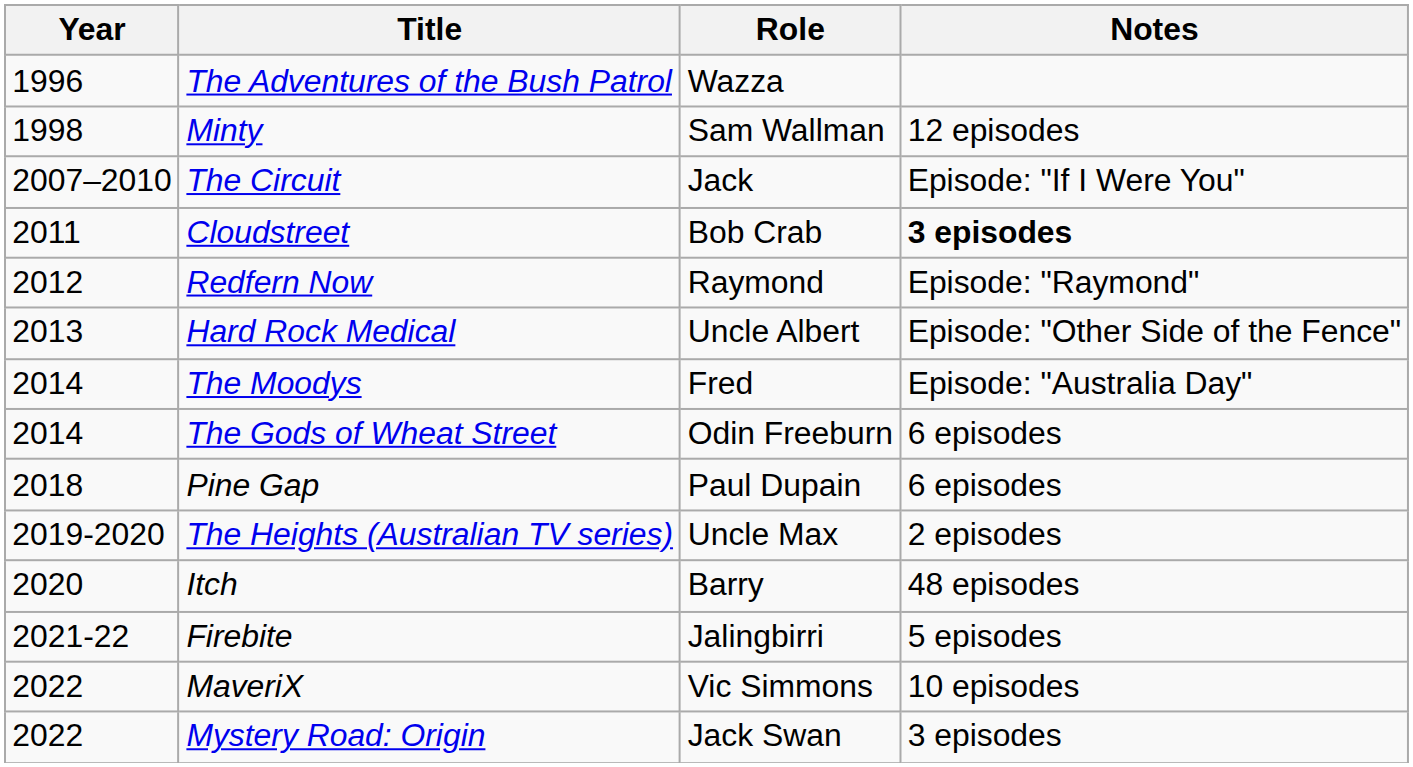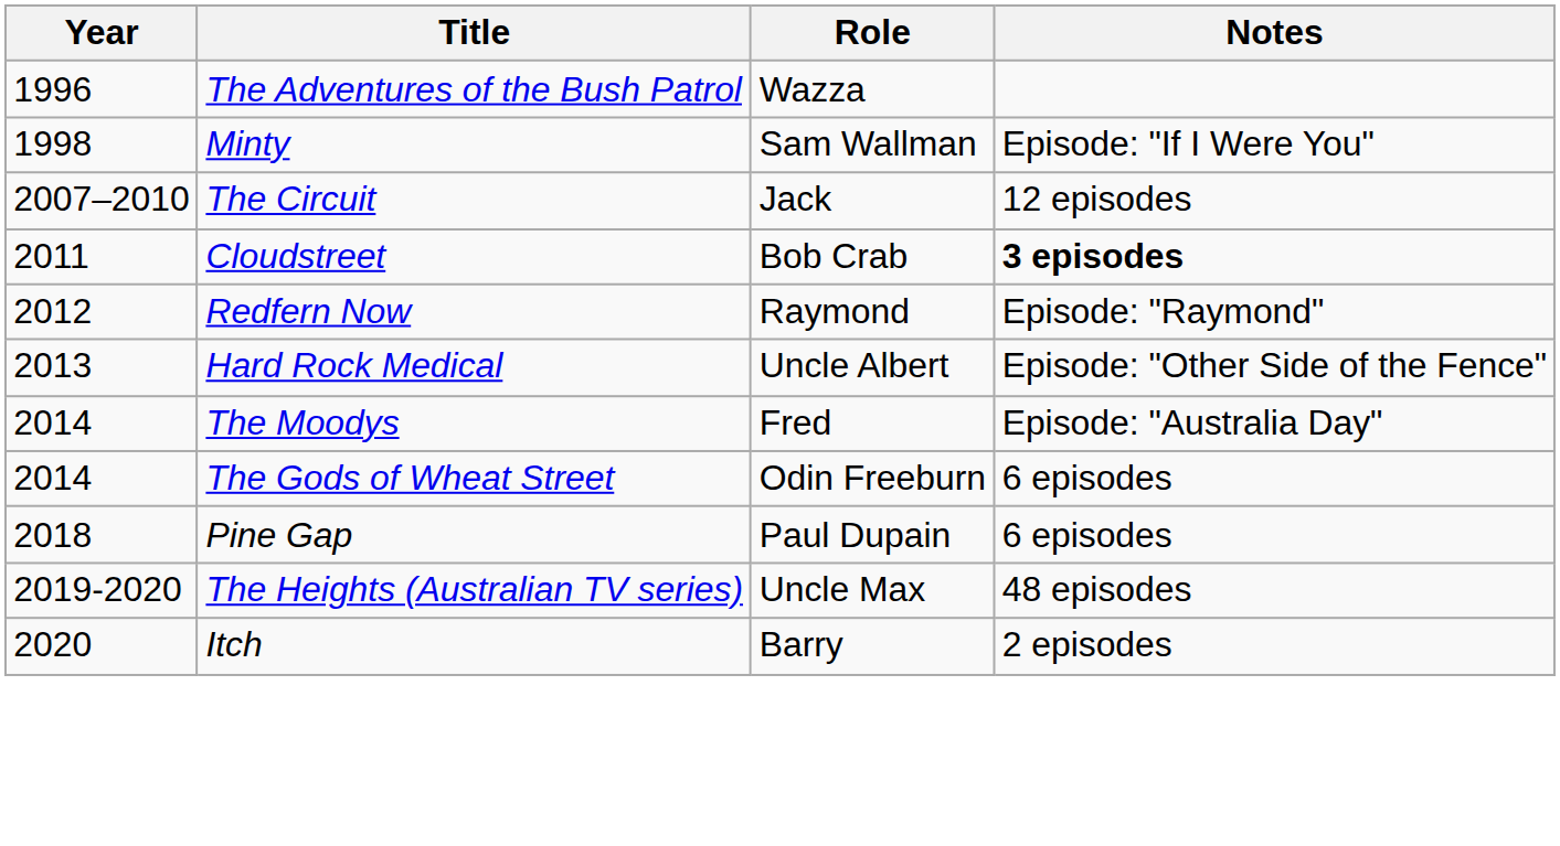 <table class="wikitable sortable">
 <tr>
 <th>Year</th>
 <th>Title</th>
 <th>Role</th>
 <th>Notes</th>
 </tr>
 <tr>
 <td>1996</td>
 <td><em><a href='#'>The Adventures of the Bush Patrol</a></em></td>
 <td>Wazza</td>
 <td></td>
 </tr>
 <tr>
 <td>1998</td>
 <td><em><a href='#'>Minty</a></em></td>
 <td>Sam Wallman</td>
-<td>12 episodes</td>
+<td>Episode: "If I Were You"</td>
 </tr>
 <tr>
 <td>2007–2010</td>
 <td><em><a href='#'>The Circuit</a></em></td>
 <td>Jack</td>
-<td>Episode: "If I Were You"</td>
+<td>12 episodes</td>
 </tr>
 <tr>
 <td>2011</td>
 <td><em><a href='#'>Cloudstreet</a></em></td>
 <td>Bob Crab</td>
 <td><strong>3 episodes</strong></td>
 </tr>
 <tr>
 <td>2012</td>
 <td><em><a href='#'>Redfern Now</a></em></td>
 <td>Raymond</td>
 <td>Episode: "Raymond"</td>
 </tr>
 <tr>
 <td>2013</td>
 <td><em><a href='#'>Hard Rock Medical</a></em></td>
 <td>Uncle Albert</td>
 <td>Episode: "Other Side of the Fence"</td>
 </tr>
 <tr>
 <td>2014</td>
 <td><em><a href='#'>The Moodys</a></em></td>
 <td>Fred</td>
 <td>Episode: "Australia Day"</td>
 </tr>
 <tr>
 <td>2014</td>
 <td><em><a href='#'>The Gods of Wheat Street</a></em></td>
 <td>Odin Freeburn</td>
 <td>6 episodes</td>
 </tr>
 <tr>
 <td>2018</td>
 <td><em>Pine Gap</em></td>
 <td>Paul Dupain</td>
 <td>6 episodes</td>
 </tr>
 <tr>
 <td>2019-2020</td>
 <td><em><a href='#'>The Heights (Australian TV series)</a></em></td>
 <td>Uncle Max</td>
-<td>2 episodes</td>
+<td>48 episodes</td>
 </tr>
 <tr>
 <td>2020</td>
 <td><em>Itch</em></td>
 <td>Barry</td>
-<td>48 episodes</td>
-</tr>
-<tr>
-<td>2021-22</td>
-<td><em>Firebite</em></td>
-<td>Jalingbirri</td>
-<td>5 episodes</td>
-</tr>
-<tr>
-<td>2022</td>
-<td><em>MaveriX</em></td>
-<td>Vic Simmons</td>
-<td>10 episodes</td>
-</tr>
-<tr>
-<td>2022</td>
-<td><em><a href='#'>Mystery Road: Origin</a></em></td>
-<td>Jack Swan</td>
-<td>3 episodes</td>
+<td>2 episodes</td>
 </tr>
 </table>
